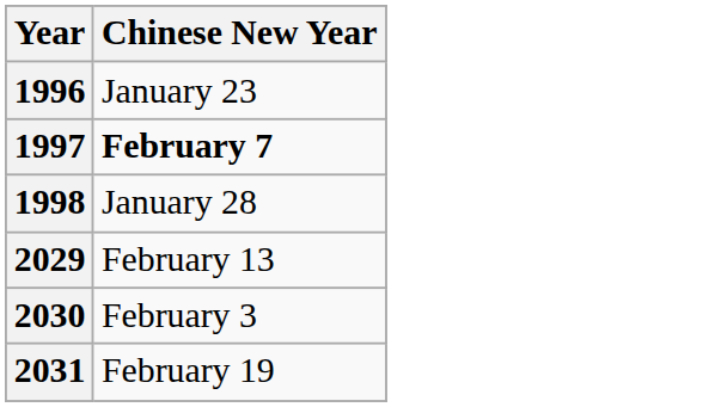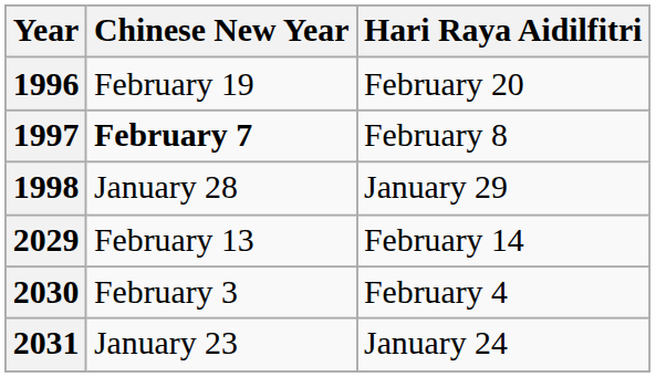 <table class=wikitable>
 <tr>
 <th>Year</th>
 <th>Chinese New Year</th>
+<th>Hari Raya Aidilfitri</th>
 </tr>
 <tr>
 <th>1996</th>
-<td>January 23</td>
+<td>February 19</td>
+<td>February 20</td>
 </tr>
 <tr>
 <th>1997</th>
 <td><strong>February 7</strong></td>
+<td>February 8</td>
 </tr>
 <tr>
 <th>1998</th>
 <td>January 28</td>
+<td>January 29</td>
 </tr>
 <tr>
 <th>2029</th>
 <td>February 13</td>
+<td>February 14</td>
 </tr>
 <tr>
 <th>2030</th>
 <td>February 3</td>
+<td>February 4</td>
 </tr>
 <tr>
 <th>2031</th>
-<td>February 19</td>
+<td>January 23</td>
+<td>January 24</td>
 </tr>
 </table>
